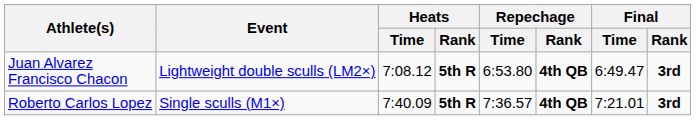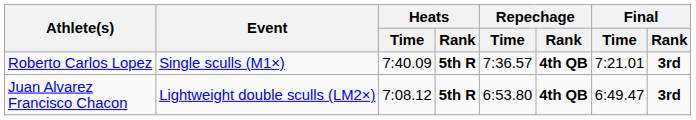 <table class="wikitable" border="1" style="font-size:90%">
 <tr>
 <th rowspan=2>Athlete(s)</th>
 <th rowspan=2>Event</th>
 <th colspan=2>Heats</th>
 <th colspan=2>Repechage</th>
 <th colspan=2>Final</th>
 </tr>
 <tr>
 <th>Time</th>
 <th>Rank</th>
 <th>Time</th>
 <th>Rank</th>
 <th>Time</th>
 <th>Rank</th>
 </tr>
 <tr>
+<td><a href='#'>Roberto Carlos Lopez</a></td>
+<td><a href='#'>Single sculls (M1×)</a></td>
+<td align=center>7:40.09</td>
+<td align=center><strong>5th R</strong></td>
+<td align=center>7:36.57</td>
+<td align=center><strong>4th QB</strong></td>
+<td align=center>7:21.01</td>
+<td align=center><strong>3rd</strong></td>
+</tr>
+<tr>
 <td><a href='#'>Juan Alvarez</a><br><a href='#'>Francisco Chacon</a></td>
 <td><a href='#'>Lightweight double sculls (LM2×)</a></td>
 <td align=center>7:08.12</td>
 <td align=center><strong>5th R</strong></td>
 <td align=center>6:53.80</td>
 <td align=center><strong>4th QB</strong></td>
 <td align=center>6:49.47</td>
 <td align=center><strong>3rd</strong></td>
 </tr>
-<tr>
-<td><a href='#'>Roberto Carlos Lopez</a></td>
-<td><a href='#'>Single sculls (M1×)</a></td>
-<td align=center>7:40.09</td>
-<td align=center><strong>5th R</strong></td>
-<td align=center>7:36.57</td>
-<td align=center><strong>4th QB</strong></td>
-<td align=center>7:21.01</td>
-<td align=center><strong>3rd</strong></td>
-</tr>
 </table>
